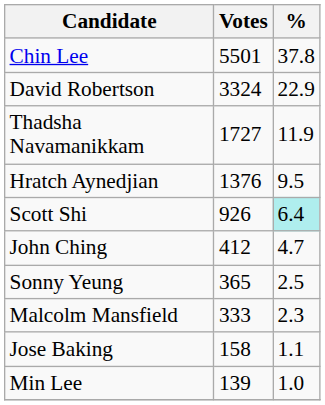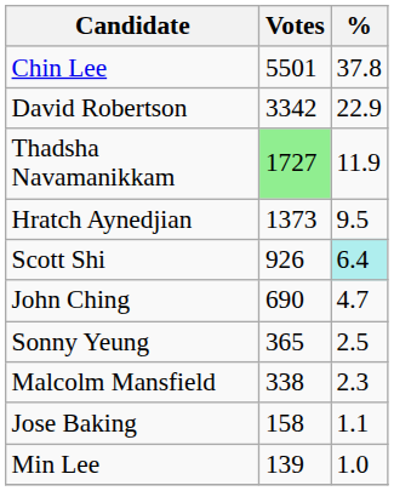 <table class="wikitable">
 <tr>
 <th bgcolor="#DDDDFF" width="150px">Candidate</th>
 <th bgcolor="#DDDDFF">Votes</th>
 <th bgcolor="#DDDDFF">%</th>
 </tr>
 <tr>
 <td><a href='#'>Chin Lee</a></td>
 <td>5501</td>
 <td>37.8</td>
 </tr>
 <tr>
 <td>David Robertson</td>
-<td>3324</td>
+<td>3342</td>
 <td>22.9</td>
 </tr>
 <tr>
 <td>Thadsha Navamanikkam</td>
-<td>1727</td>
+<td style="background: lightgreen;">1727</td>
 <td>11.9</td>
 </tr>
 <tr>
 <td>Hratch Aynedjian</td>
-<td>1376</td>
+<td>1373</td>
 <td>9.5</td>
 </tr>
 <tr>
 <td>Scott Shi</td>
 <td>926</td>
 <td style="background: paleturquoise;">6.4</td>
 </tr>
 <tr>
 <td>John Ching</td>
-<td>412</td>
+<td>690</td>
 <td>4.7</td>
 </tr>
 <tr>
 <td>Sonny Yeung</td>
 <td>365</td>
 <td>2.5</td>
 </tr>
 <tr>
 <td>Malcolm Mansfield</td>
-<td>333</td>
+<td>338</td>
 <td>2.3</td>
 </tr>
 <tr>
 <td>Jose Baking</td>
 <td>158</td>
 <td>1.1</td>
 </tr>
 <tr>
 <td>Min Lee</td>
 <td>139</td>
 <td>1.0</td>
 </tr>
 <tr>
 </tr>
 </table>
